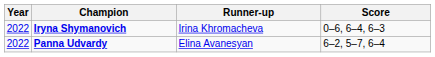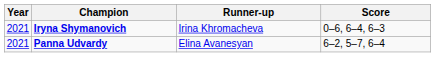 <table class="wikitable" style="font-size:90%">
 <tr>
 <th>Year</th>
 <th width="200">Champion</th>
 <th width="200">Runner-up</th>
 <th width="150">Score</th>
 </tr>
 <tr>
-<td><a href='#'>2022</a></td>
+<td><a href='#'>2021</a></td>
 <td> <strong><a href='#'>Iryna Shymanovich</a></strong></td>
 <td> <a href='#'>Irina Khromacheva</a></td>
 <td>0–6, 6–4, 6–3</td>
 </tr>
 <tr>
-<td><a href='#'>2022</a></td>
+<td><a href='#'>2021</a></td>
 <td> <strong><a href='#'>Panna Udvardy</a></strong></td>
 <td> <a href='#'>Elina Avanesyan</a></td>
 <td>6–2, 5–7, 6–4</td>
 </tr>
 </table>
